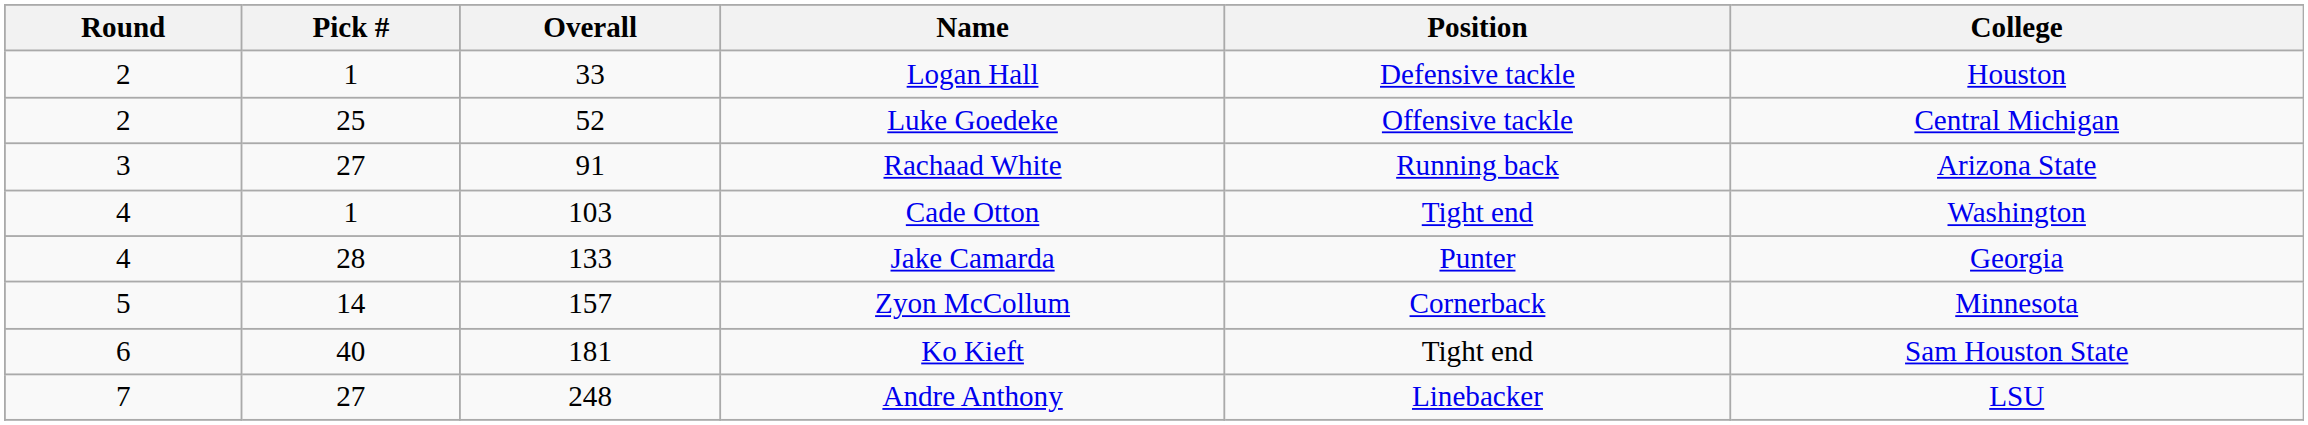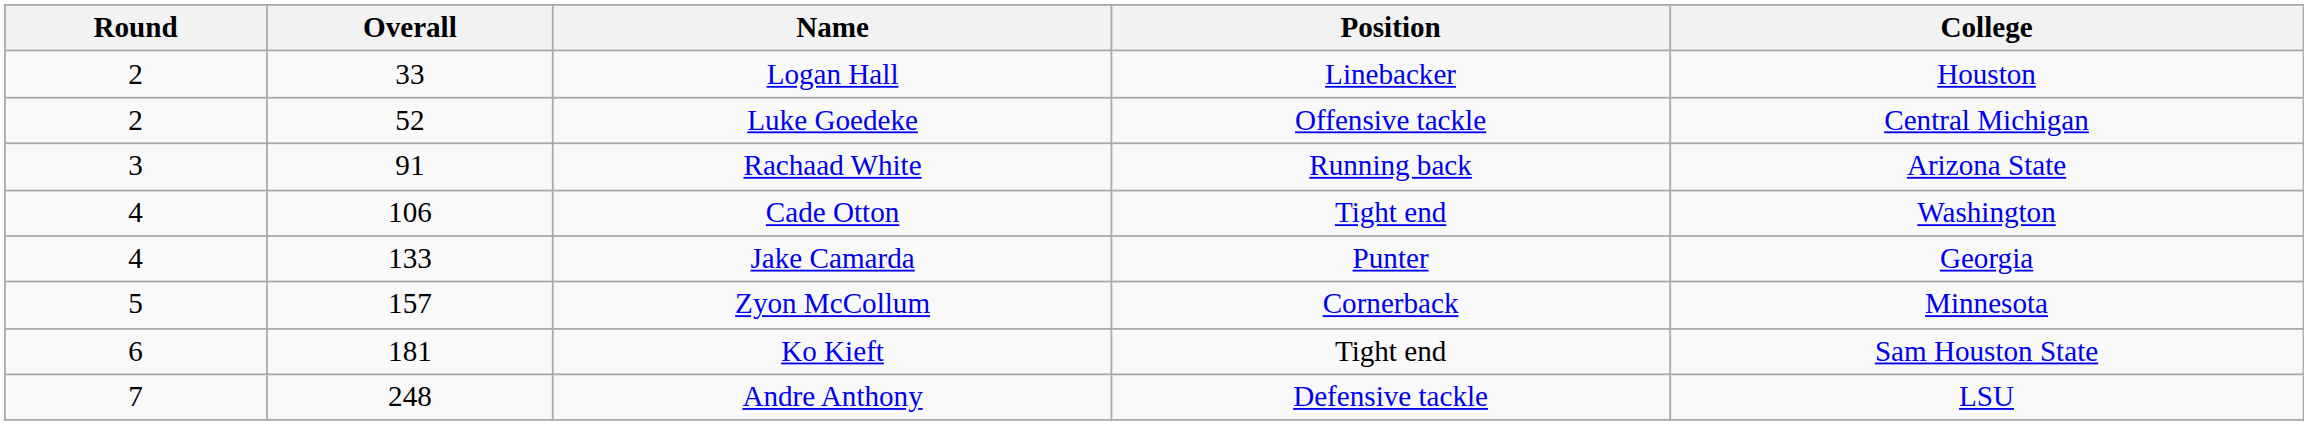 <table class="wikitable sortable sortable" style="width: 100%; text-align:center">
 <tr>
 <th>Round</th>
-<th>Pick #</th>
 <th>Overall</th>
 <th>Name</th>
 <th>Position</th>
 <th>College</th>
 </tr>
 <tr>
 <td>2</td>
-<td>1</td>
 <td>33</td>
 <td><a href='#'>Logan Hall</a></td>
-<td><a href='#'>Defensive tackle</a></td>
+<td><a href='#'>Linebacker</a></td>
 <td><a href='#'>Houston</a></td>
 </tr>
 <tr>
 <td>2</td>
-<td>25</td>
 <td>52</td>
 <td><a href='#'>Luke Goedeke</a></td>
 <td><a href='#'>Offensive tackle</a></td>
 <td><a href='#'>Central Michigan</a></td>
 </tr>
 <tr>
 <td>3</td>
-<td>27</td>
 <td>91</td>
 <td><a href='#'>Rachaad White</a></td>
 <td><a href='#'>Running back</a></td>
 <td><a href='#'>Arizona State</a></td>
 </tr>
 <tr>
 <td>4</td>
-<td>1</td>
-<td>103</td>
+<td>106</td>
 <td><a href='#'>Cade Otton</a></td>
 <td><a href='#'>Tight end</a></td>
 <td><a href='#'>Washington</a></td>
 </tr>
 <tr>
 <td>4</td>
-<td>28</td>
 <td>133</td>
 <td><a href='#'>Jake Camarda</a></td>
 <td><a href='#'>Punter</a></td>
 <td><a href='#'>Georgia</a></td>
 </tr>
 <tr>
 <td>5</td>
-<td>14</td>
 <td>157</td>
 <td><a href='#'>Zyon McCollum</a></td>
 <td><a href='#'>Cornerback</a></td>
 <td><a href='#'>Minnesota</a></td>
 </tr>
 <tr>
 <td>6</td>
-<td>40</td>
 <td>181</td>
 <td><a href='#'>Ko Kieft</a></td>
 <td>Tight end</td>
 <td><a href='#'>Sam Houston State</a></td>
 </tr>
 <tr>
 <td>7</td>
-<td>27</td>
 <td>248</td>
 <td><a href='#'>Andre Anthony</a></td>
-<td><a href='#'>Linebacker</a></td>
+<td><a href='#'>Defensive tackle</a></td>
 <td><a href='#'>LSU</a></td>
 </tr>
 </table>
